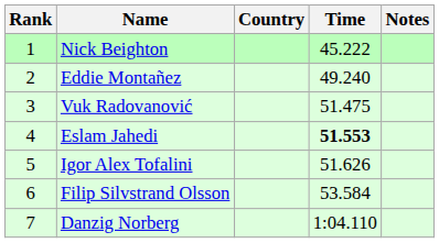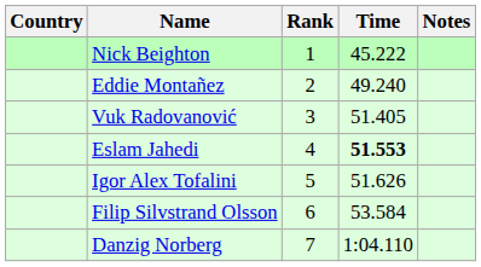 <table class="wikitable" style="text-align:center">
 <tr>
+<th>Country</th>
+<th>Name</th>
 <th>Rank</th>
-<th>Name</th>
-<th>Country</th>
 <th>Time</th>
 <th>Notes</th>
 </tr>
 <tr bgcolor=bbffbb>
+<td align="left"></td>
+<td align="left"><a href='#'>Nick Beighton</a></td>
 <td>1</td>
-<td align="left"><a href='#'>Nick Beighton</a></td>
-<td align="left"></td>
 <td>45.222</td>
 <td></td>
 </tr>
 <tr bgcolor=ddffdd>
+<td align="left"></td>
+<td align="left"><a href='#'>Eddie Montañez</a></td>
 <td>2</td>
-<td align="left"><a href='#'>Eddie Montañez</a></td>
-<td align="left"></td>
 <td>49.240</td>
 <td></td>
 </tr>
 <tr bgcolor=ddffdd>
+<td align="left"></td>
+<td align="left"><a href='#'>Vuk Radovanović</a></td>
 <td>3</td>
-<td align="left"><a href='#'>Vuk Radovanović</a></td>
-<td align="left"></td>
-<td>51.475</td>
+<td>51.405</td>
 <td></td>
 </tr>
 <tr bgcolor=ddffdd>
+<td align="left"></td>
+<td align="left"><a href='#'>Eslam Jahedi</a></td>
 <td>4</td>
-<td align="left"><a href='#'>Eslam Jahedi</a></td>
-<td align="left"></td>
 <td><strong>51.553</strong></td>
 <td></td>
 </tr>
 <tr bgcolor=ddffdd>
+<td align="left"></td>
+<td align="left"><a href='#'>Igor Alex Tofalini</a></td>
 <td>5</td>
-<td align="left"><a href='#'>Igor Alex Tofalini</a></td>
-<td align="left"></td>
 <td>51.626</td>
 <td></td>
 </tr>
 <tr bgcolor=ddffdd>
+<td align="left"></td>
+<td align="left"><a href='#'>Filip Silvstrand Olsson</a></td>
 <td>6</td>
-<td align="left"><a href='#'>Filip Silvstrand Olsson</a></td>
-<td align="left"></td>
 <td>53.584</td>
 <td></td>
 </tr>
 <tr bgcolor=ddffdd>
+<td align="left"></td>
+<td align="left"><a href='#'>Danzig Norberg</a></td>
 <td>7</td>
-<td align="left"><a href='#'>Danzig Norberg</a></td>
-<td align="left"></td>
 <td>1:04.110</td>
 <td></td>
 </tr>
 </table>
